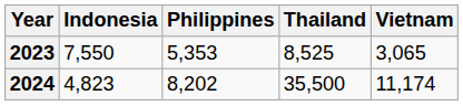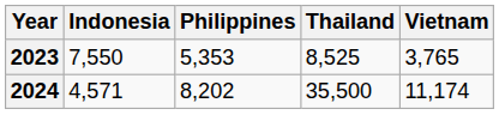 <table class="wikitable">
 <tr>
 <th>Year</th>
 <th>Indonesia</th>
 <th>Philippines</th>
 <th>Thailand</th>
 <th>Vietnam</th>
 </tr>
 <tr>
 <th>2023</th>
 <td>7,550</td>
 <td>5,353</td>
 <td>8,525</td>
-<td>3,065</td>
+<td>3,765</td>
 </tr>
 <tr>
 <th>2024</th>
-<td>4,823</td>
+<td>4,571</td>
 <td>8,202</td>
 <td>35,500</td>
 <td>11,174</td>
 </tr>
 </table>
